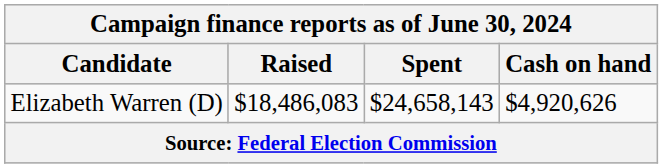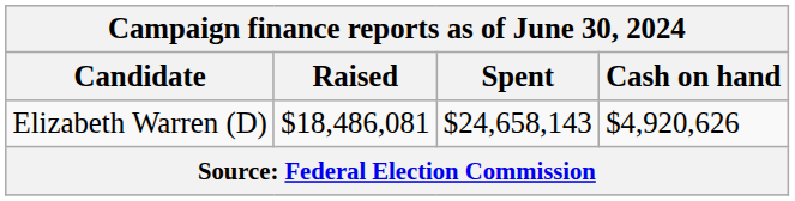 <table class="wikitable sortable">
 <tr>
 <th colspan=4>Campaign finance reports as of June 30, 2024</th>
 </tr>
 <tr style="text-align:center;">
 <th>Candidate</th>
 <th>Raised</th>
 <th>Spent</th>
 <th>Cash on hand</th>
 </tr>
 <tr>
 <td>Elizabeth Warren (D)</td>
-<td>$18,486,083</td>
+<td>$18,486,081</td>
 <td>$24,658,143</td>
 <td>$4,920,626</td>
 </tr>
 <tr>
 <th colspan="4"><small>Source: <a href='#'>Federal Election Commission</a></small></th>
 </tr>
 </table>
